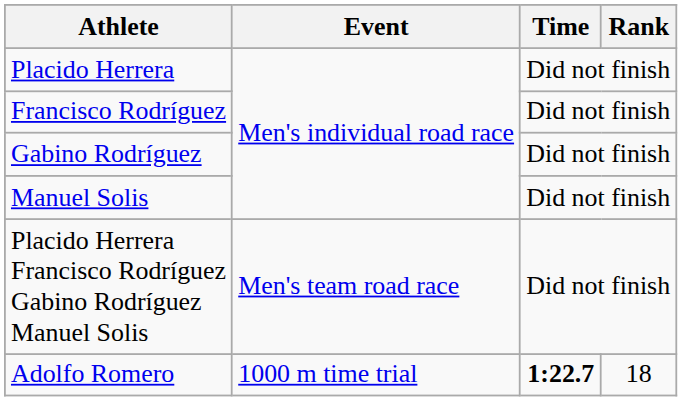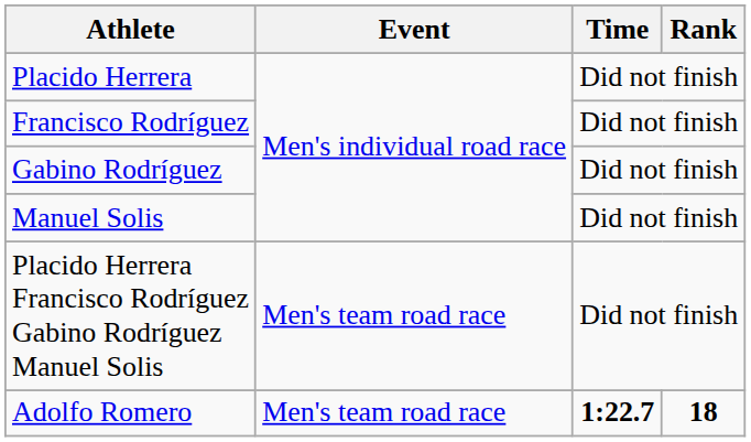 <table class=wikitable style=font-size:90%;>
 <tr>
 <th>Athlete</th>
 <th>Event</th>
 <th>Time</th>
 <th>Rank</th>
 </tr>
 <tr align=center>
 <td align=left><a href='#'>Placido Herrera</a></td>
 <td align=left rowspan=4><a href='#'>Men's individual road race</a></td>
 <td colspan=2>Did not finish</td>
 </tr>
 <tr align=center>
 <td align=left><a href='#'>Francisco Rodríguez</a></td>
 <td colspan=2>Did not finish</td>
 </tr>
 <tr align=center>
 <td align=left><a href='#'>Gabino Rodríguez</a></td>
 <td colspan=2>Did not finish</td>
 </tr>
 <tr align=center>
 <td align=left><a href='#'>Manuel Solis</a></td>
 <td colspan=2>Did not finish</td>
 </tr>
 <tr align=center>
 <td align=left>Placido Herrera<br>Francisco Rodríguez<br>Gabino Rodríguez<br>Manuel Solis</td>
 <td align=left><a href='#'>Men's team road race</a></td>
 <td colspan=2>Did not finish</td>
 </tr>
 <tr align=center>
 <td align=left><a href='#'>Adolfo Romero</a></td>
-<td align=left><a href='#'>1000 m time trial</a></td>
+<td align=left><a href='#'>Men's team road race</a></td>
 <td><strong>1:22.7</strong></td>
-<td>18</td>
+<td><strong>18</strong></td>
 </tr>
 </table>
